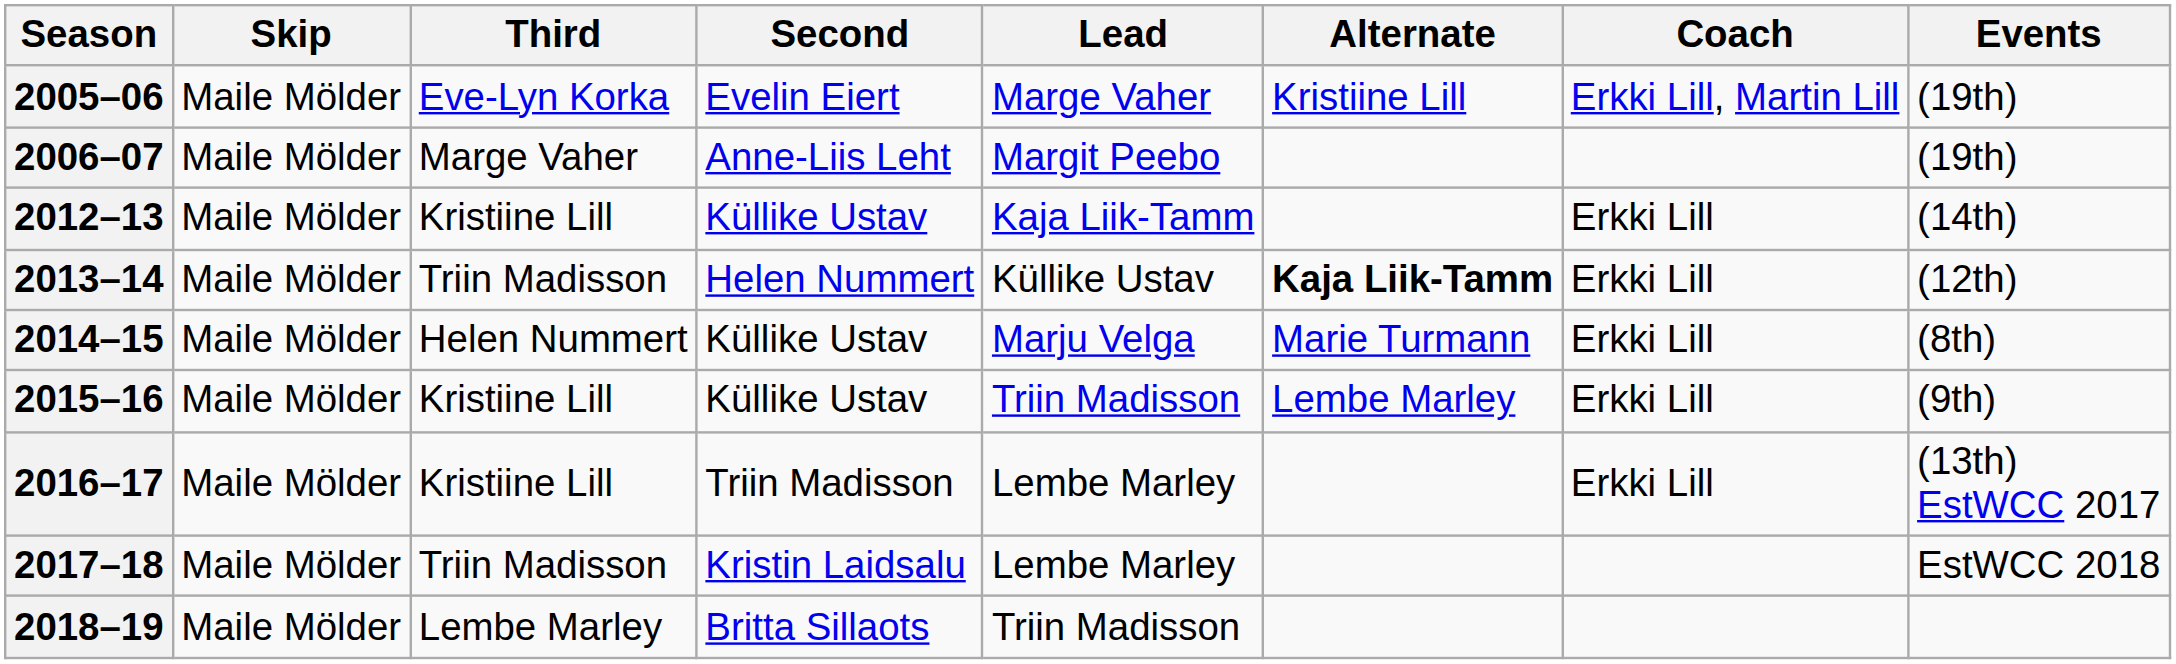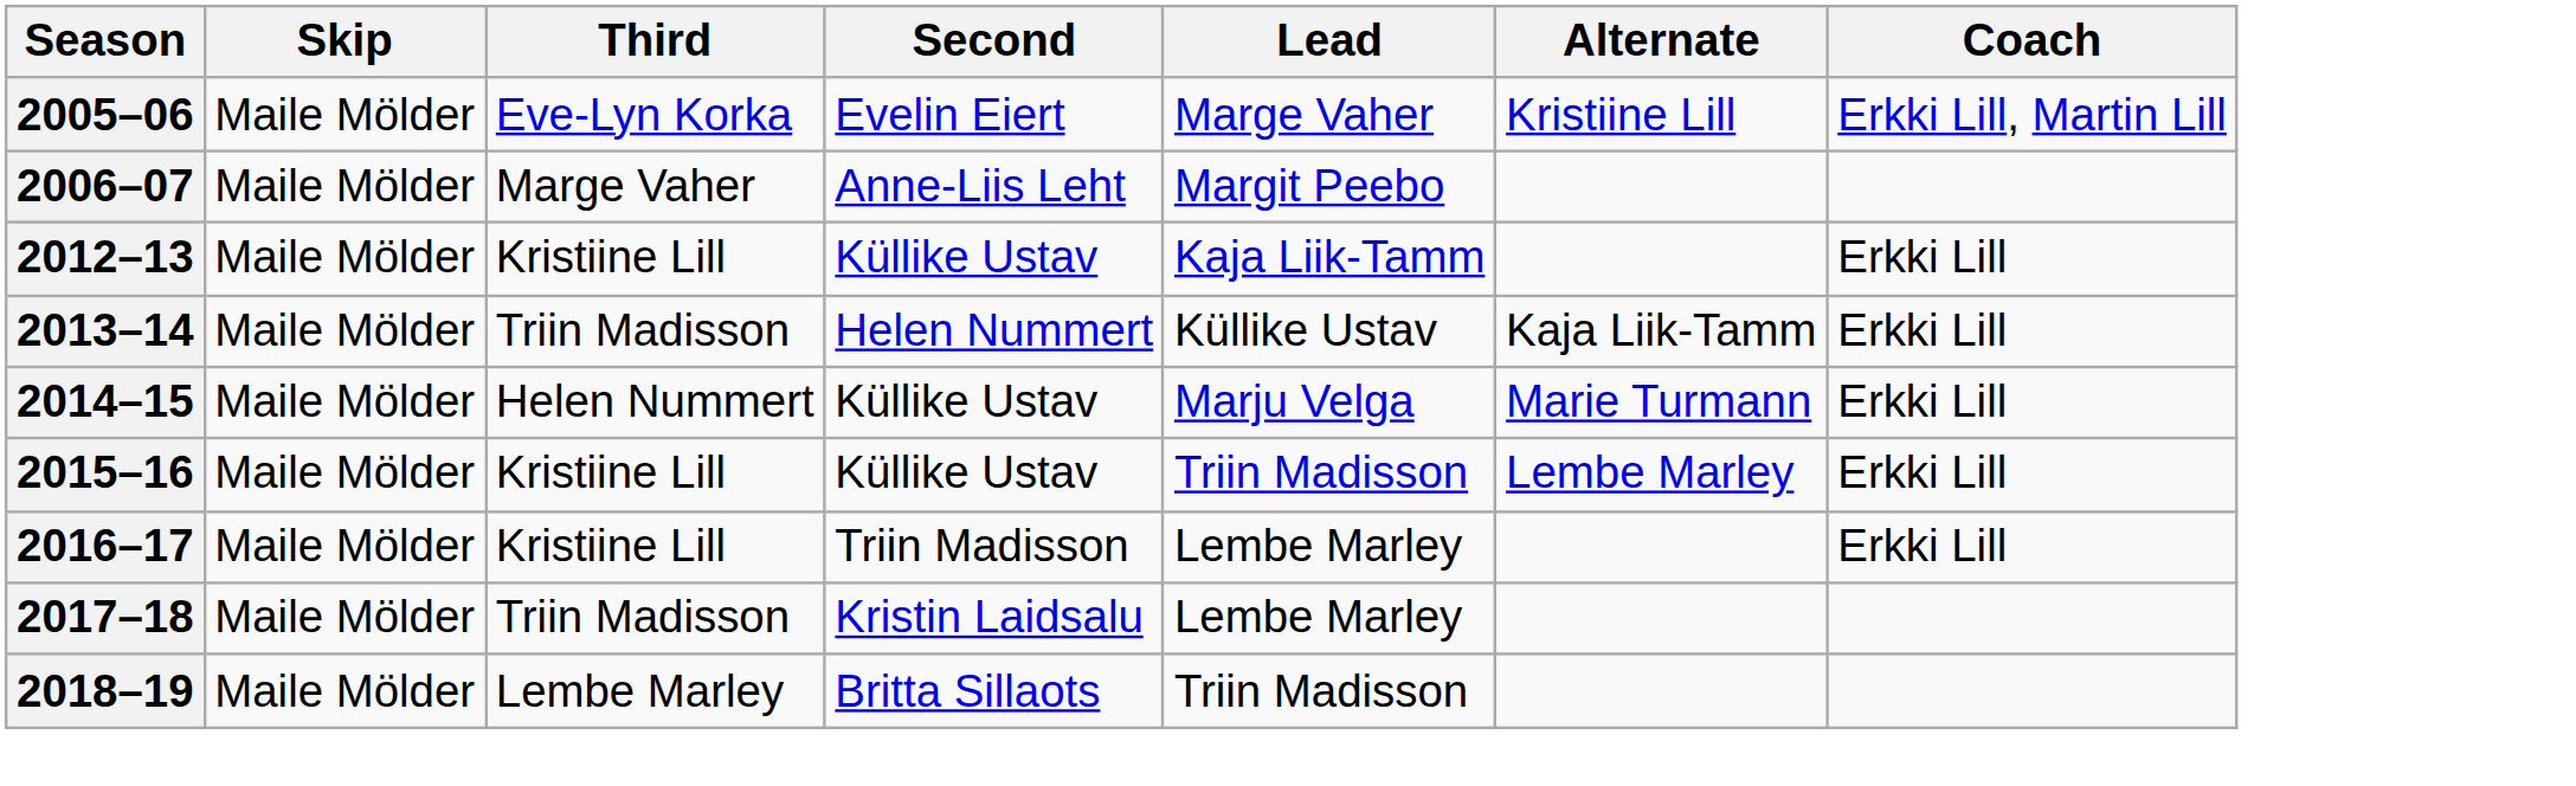 <table class="wikitable">
 <tr>
 <th scope="col">Season</th>
 <th scope="col">Skip</th>
 <th scope="col">Third</th>
 <th scope="col">Second</th>
 <th scope="col">Lead</th>
 <th scope="col">Alternate</th>
 <th scope="col">Coach</th>
-<th scope="col">Events</th>
 </tr>
 <tr>
 <th scope="row">2005–06</th>
 <td>Maile Mölder</td>
 <td><a href='#'>Eve-Lyn Korka</a></td>
 <td><a href='#'>Evelin Eiert</a></td>
 <td><a href='#'>Marge Vaher</a></td>
 <td><a href='#'>Kristiine Lill</a></td>
 <td><a href='#'>Erkki Lill</a>, <a href='#'>Martin Lill</a></td>
-<td> (19th)</td>
 </tr>
 <tr>
 <th scope="row">2006–07</th>
 <td>Maile Mölder</td>
 <td>Marge Vaher</td>
 <td><a href='#'>Anne-Liis Leht</a></td>
 <td><a href='#'>Margit Peebo</a></td>
 <td></td>
 <td></td>
-<td> (19th)</td>
 </tr>
 <tr>
 <th scope="row">2012–13</th>
 <td>Maile Mölder</td>
 <td>Kristiine Lill</td>
 <td><a href='#'>Küllike Ustav</a></td>
 <td><a href='#'>Kaja Liik-Tamm</a></td>
 <td></td>
 <td>Erkki Lill</td>
-<td> (14th)</td>
 </tr>
 <tr>
 <th scope="row">2013–14</th>
 <td>Maile Mölder</td>
 <td>Triin Madisson</td>
 <td><a href='#'>Helen Nummert</a></td>
 <td>Küllike Ustav</td>
-<td><strong>Kaja Liik-Tamm</strong></td>
+<td>Kaja Liik-Tamm</td>
 <td>Erkki Lill</td>
-<td> (12th)</td>
 </tr>
 <tr>
 <th scope="row">2014–15</th>
 <td>Maile Mölder</td>
 <td>Helen Nummert</td>
 <td>Küllike Ustav</td>
 <td><a href='#'>Marju Velga</a></td>
 <td><a href='#'>Marie Turmann</a></td>
 <td>Erkki Lill</td>
-<td> (8th)</td>
 </tr>
 <tr>
 <th scope="row">2015–16</th>
 <td>Maile Mölder</td>
 <td>Kristiine Lill</td>
 <td>Küllike Ustav</td>
 <td><a href='#'>Triin Madisson</a></td>
 <td><a href='#'>Lembe Marley</a></td>
 <td>Erkki Lill</td>
-<td> (9th)</td>
 </tr>
 <tr>
 <th scope="row">2016–17</th>
 <td>Maile Mölder</td>
 <td>Kristiine Lill</td>
 <td>Triin Madisson</td>
 <td>Lembe Marley</td>
 <td></td>
 <td>Erkki Lill</td>
-<td> (13th)<br><a href='#'>EstWCC</a> 2017 </td>
 </tr>
 <tr>
 <th scope="row">2017–18</th>
 <td>Maile Mölder</td>
 <td>Triin Madisson</td>
 <td><a href='#'>Kristin Laidsalu</a></td>
 <td>Lembe Marley</td>
 <td></td>
 <td></td>
-<td>EstWCC 2018 </td>
 </tr>
 <tr>
 <th scope="row">2018–19</th>
 <td>Maile Mölder</td>
 <td>Lembe Marley</td>
 <td><a href='#'>Britta Sillaots</a></td>
 <td>Triin Madisson</td>
 <td></td>
 <td></td>
-<td></td>
 </tr>
 </table>
